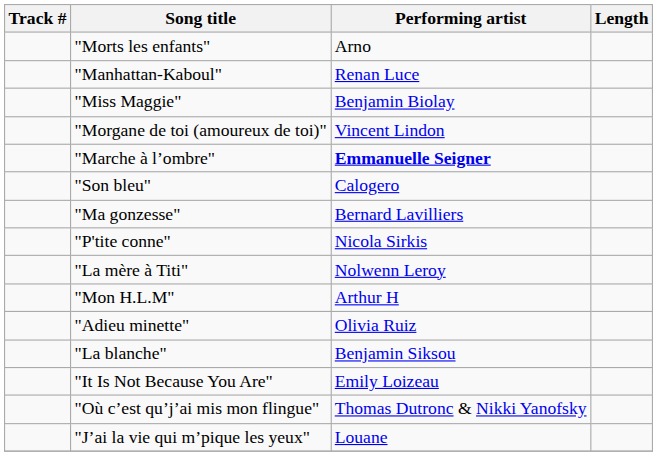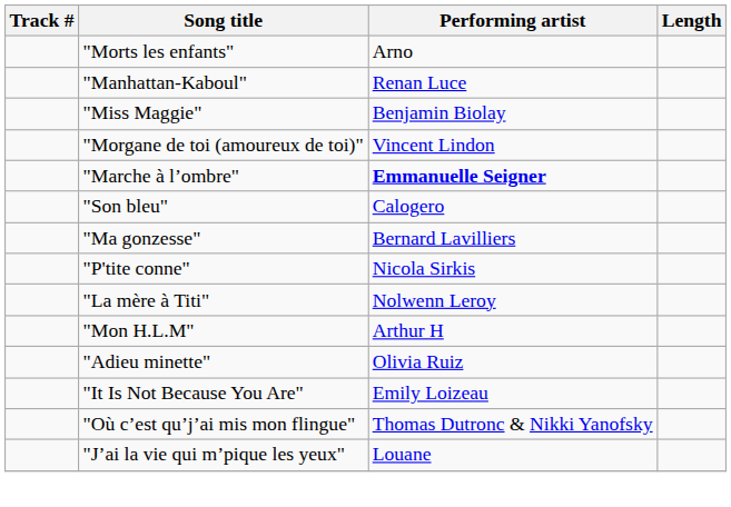 <table class="wikitable">
 <tr>
 <th>Track #</th>
 <th><strong>Song title</strong></th>
 <th><strong>Performing artist</strong></th>
 <th>Length</th>
 </tr>
 <tr>
 <td></td>
 <td>"Morts les enfants"</td>
 <td>Arno</td>
 <td></td>
 </tr>
 <tr>
 <td></td>
 <td>"Manhattan-Kaboul"</td>
 <td><a href='#'>Renan Luce</a></td>
 <td></td>
 </tr>
 <tr>
 <td></td>
 <td>"Miss Maggie"</td>
 <td><a href='#'>Benjamin Biolay</a></td>
 <td></td>
 </tr>
 <tr>
 <td></td>
 <td>"Morgane de toi (amoureux de toi)"</td>
 <td><a href='#'>Vincent Lindon</a></td>
 <td></td>
 </tr>
 <tr>
 <td></td>
 <td>"Marche à l’ombre"</td>
 <td><strong><a href='#'>Emmanuelle Seigner</a></strong></td>
 <td></td>
 </tr>
 <tr>
 <td></td>
 <td>"Son bleu"</td>
 <td><a href='#'>Calogero</a></td>
 <td></td>
 </tr>
 <tr>
 <td></td>
 <td>"Ma gonzesse"</td>
 <td><a href='#'>Bernard Lavilliers</a></td>
 <td></td>
 </tr>
 <tr>
 <td></td>
 <td>"P'tite conne"</td>
 <td><a href='#'>Nicola Sirkis</a></td>
 <td></td>
 </tr>
 <tr>
 <td></td>
 <td>"La mère à Titi"</td>
 <td><a href='#'>Nolwenn Leroy</a></td>
 <td></td>
 </tr>
 <tr>
 <td></td>
 <td>"Mon H.L.M"</td>
 <td><a href='#'>Arthur H</a></td>
 <td></td>
 </tr>
 <tr>
 <td></td>
 <td>"Adieu minette"</td>
 <td><a href='#'>Olivia Ruiz</a></td>
 <td></td>
 </tr>
 <tr>
 <td></td>
-<td>"La blanche"</td>
-<td><a href='#'>Benjamin Siksou</a></td>
-<td></td>
-</tr>
-<tr>
-<td></td>
 <td>"It Is Not Because You Are"</td>
 <td><a href='#'>Emily Loizeau</a></td>
 <td></td>
 </tr>
 <tr>
 <td></td>
 <td>"Où c’est qu’j’ai mis mon flingue"</td>
 <td><a href='#'>Thomas Dutronc</a> & <a href='#'>Nikki Yanofsky</a></td>
 <td></td>
 </tr>
 <tr>
 <td></td>
 <td>"J’ai la vie qui m’pique les yeux"</td>
 <td><a href='#'>Louane</a></td>
 <td></td>
 </tr>
 <tr>
 </tr>
 </table>
